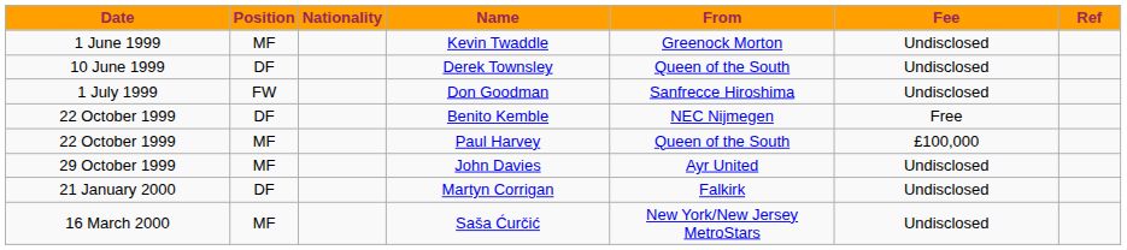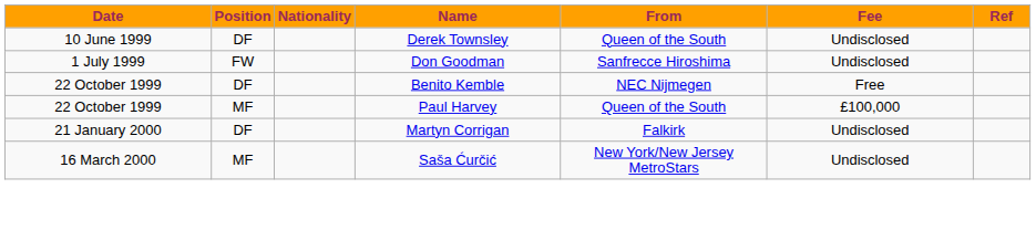 <table class="wikitable"  style="text-align:center; font-size:90%; ">
 <tr>
 <th style="background:#ffa000; color:#98285c; width:200px;">Date</th>
 <th style="background:#ffa000; color:#98285c; width:50px;">Position</th>
 <th style="background:#ffa000; color:#98285c; width:50px;">Nationality</th>
 <th style="background:#ffa000; color:#98285c; width:200px;">Name</th>
 <th style="background:#ffa000; color:#98285c; width:200px;">From</th>
 <th style="background:#ffa000; color:#98285c; width:200px;">Fee</th>
 <th style="background:#ffa000; color:#98285c; width:50px;">Ref</th>
-</tr>
-<tr>
-<td>1 June 1999</td>
-<td>MF</td>
-<td></td>
-<td><a href='#'>Kevin Twaddle</a></td>
-<td><a href='#'>Greenock Morton</a></td>
-<td>Undisclosed</td>
-<td></td>
 </tr>
 <tr>
 <td>10 June 1999</td>
 <td>DF</td>
 <td></td>
 <td><a href='#'>Derek Townsley</a></td>
 <td><a href='#'>Queen of the South</a></td>
 <td>Undisclosed</td>
 <td></td>
 </tr>
 <tr>
 <td>1 July 1999</td>
 <td>FW</td>
 <td></td>
 <td><a href='#'>Don Goodman</a></td>
 <td><a href='#'>Sanfrecce Hiroshima</a></td>
 <td>Undisclosed</td>
 <td></td>
 </tr>
 <tr>
 <td>22 October 1999</td>
 <td>DF</td>
 <td></td>
 <td><a href='#'>Benito Kemble</a></td>
 <td><a href='#'>NEC Nijmegen</a></td>
 <td>Free</td>
 <td></td>
 </tr>
 <tr>
 <td>22 October 1999</td>
 <td>MF</td>
 <td></td>
 <td><a href='#'>Paul Harvey</a></td>
 <td><a href='#'>Queen of the South</a></td>
 <td>£100,000</td>
 <td></td>
 </tr>
 <tr>
-<td>29 October 1999</td>
-<td>MF</td>
-<td></td>
-<td><a href='#'>John Davies</a></td>
-<td><a href='#'>Ayr United</a></td>
-<td>Undisclosed</td>
-<td></td>
-</tr>
-<tr>
 <td>21 January 2000</td>
 <td>DF</td>
 <td></td>
 <td><a href='#'>Martyn Corrigan</a></td>
 <td><a href='#'>Falkirk</a></td>
 <td>Undisclosed</td>
 <td></td>
 </tr>
 <tr>
 <td>16 March 2000</td>
 <td>MF</td>
 <td></td>
 <td><a href='#'>Saša Ćurčić</a></td>
 <td><a href='#'>New York/New Jersey MetroStars</a></td>
 <td>Undisclosed</td>
 <td></td>
 </tr>
 </table>
